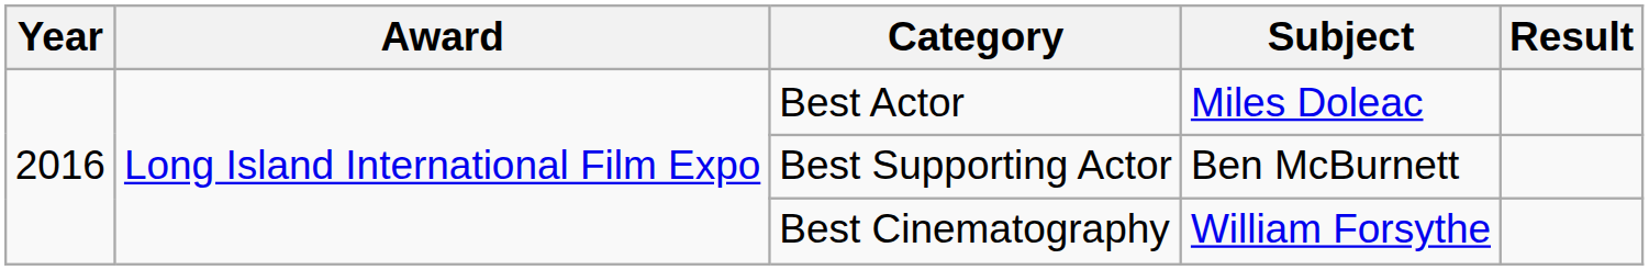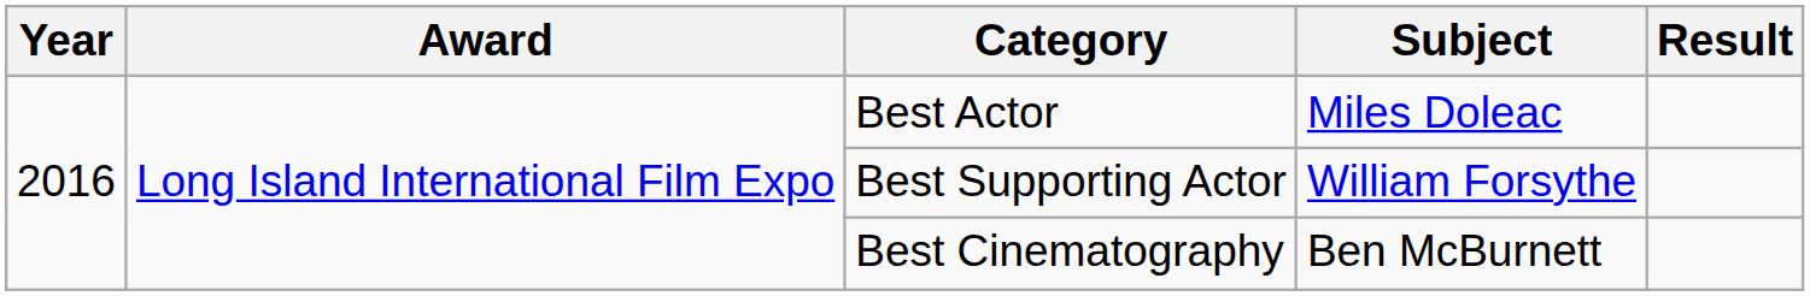 <table class="wikitable">
 <tr>
 <th>Year</th>
 <th>Award</th>
 <th>Category</th>
 <th>Subject</th>
 <th>Result</th>
 </tr>
 <tr>
 <td rowspan=3>2016</td>
 <td rowspan=3><a href='#'>Long Island International Film Expo</a></td>
 <td>Best Actor</td>
 <td><a href='#'>Miles Doleac</a></td>
 <td></td>
 </tr>
 <tr>
 <td>Best Supporting Actor</td>
-<td>Ben McBurnett</td>
+<td><a href='#'>William Forsythe</a></td>
 <td></td>
 </tr>
 <tr>
 <td>Best Cinematography</td>
-<td><a href='#'>William Forsythe</a></td>
+<td>Ben McBurnett</td>
 <td></td>
 </tr>
 </table>
